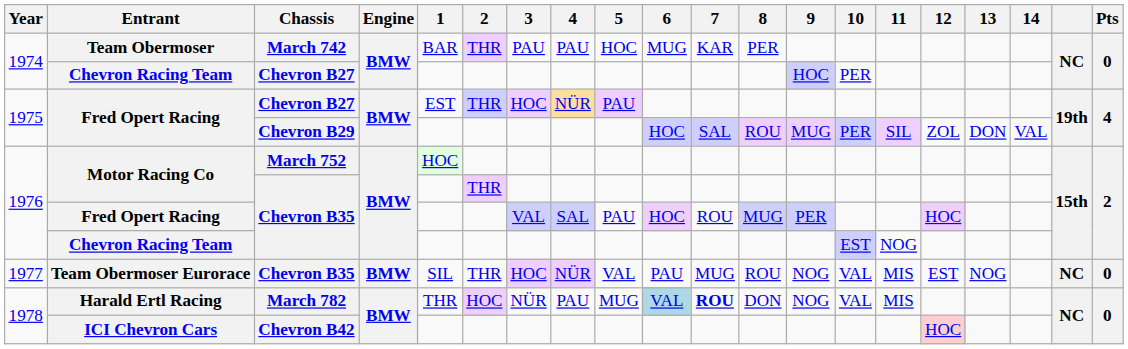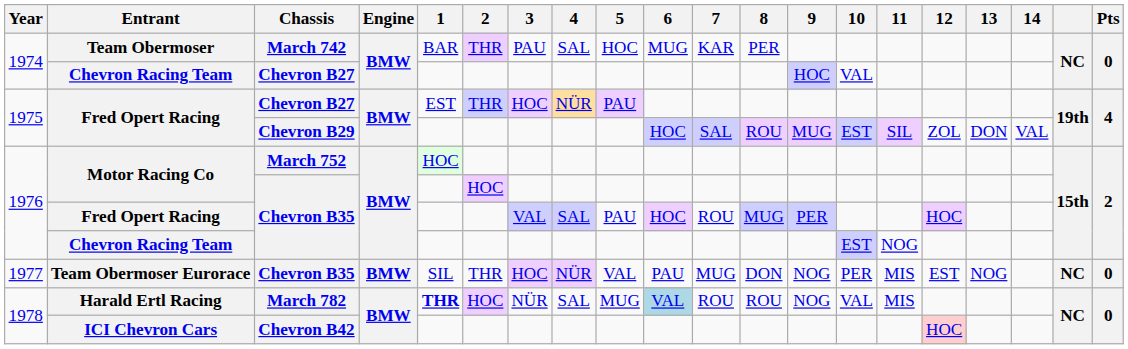 <table class="wikitable" style="text-align:center; font-size:90%">
 <tr>
 <th>Year</th>
 <th>Entrant</th>
 <th>Chassis</th>
 <th>Engine</th>
 <th>1</th>
 <th>2</th>
 <th>3</th>
 <th>4</th>
 <th>5</th>
 <th>6</th>
 <th>7</th>
 <th>8</th>
 <th>9</th>
 <th>10</th>
 <th>11</th>
 <th>12</th>
 <th>13</th>
 <th>14</th>
 <th></th>
 <th>Pts</th>
 </tr>
 <tr>
 <td rowspan=2><a href='#'>1974</a></td>
 <th>Team Obermoser</th>
 <th><a href='#'>March 742</a></th>
 <th rowspan=2><a href='#'>BMW</a></th>
 <td><a href='#'>BAR</a></td>
 <td style="background:#efcfff;"><a href='#'>THR</a><br></td>
 <td><a href='#'>PAU</a></td>
-<td><a href='#'>PAU</a></td>
+<td><a href='#'>SAL</a></td>
 <td><a href='#'>HOC</a></td>
 <td><a href='#'>MUG</a></td>
 <td><a href='#'>KAR</a></td>
 <td><a href='#'>PER</a></td>
 <td></td>
 <td></td>
 <td></td>
 <td></td>
 <td></td>
 <td></td>
 <th rowspan=2>NC</th>
 <th rowspan=2>0</th>
 </tr>
 <tr>
 <th><a href='#'>Chevron Racing Team</a></th>
 <th><a href='#'>Chevron B27</a></th>
 <td></td>
 <td></td>
 <td></td>
 <td></td>
 <td></td>
 <td></td>
 <td></td>
 <td></td>
 <td style="background:#cfcfff;"><a href='#'>HOC</a><br></td>
-<td><a href='#'>PER</a></td>
+<td><a href='#'>VAL</a></td>
 <td></td>
 <td></td>
 <td></td>
 <td></td>
 </tr>
 <tr>
 <td rowspan=2><a href='#'>1975</a></td>
 <th rowspan=2>Fred Opert Racing</th>
 <th><a href='#'>Chevron B27</a></th>
 <th rowspan=2><a href='#'>BMW</a></th>
 <td><a href='#'>EST</a></td>
 <td style="background:#cfcfff;"><a href='#'>THR</a><br></td>
 <td style="background:#efcfff;"><a href='#'>HOC</a><br></td>
 <td style="background:#ffdf9f;"><a href='#'>NÜR</a><br></td>
 <td style="background:#efcfff;"><a href='#'>PAU</a><br></td>
 <td></td>
 <td></td>
 <td></td>
 <td></td>
 <td></td>
 <td></td>
 <td></td>
 <td></td>
 <td></td>
 <th rowspan=2>19th</th>
 <th rowspan=2>4</th>
 </tr>
 <tr>
 <th><a href='#'>Chevron B29</a></th>
 <td></td>
 <td></td>
 <td></td>
 <td></td>
 <td></td>
 <td style="background:#cfcfff;"><a href='#'>HOC</a><br></td>
 <td style="background:#cfcfff;"><a href='#'>SAL</a><br></td>
 <td style="background:#efcfff;"><a href='#'>ROU</a><br></td>
 <td style="background:#efcfff;"><a href='#'>MUG</a><br></td>
-<td style="background:#cfcfff;"><a href='#'>PER</a><br></td>
+<td style="background:#cfcfff;"><a href='#'>EST</a><br></td>
 <td style="background:#efcfff;"><a href='#'>SIL</a><br></td>
 <td><a href='#'>ZOL</a></td>
 <td><a href='#'>DON</a></td>
 <td><a href='#'>VAL</a></td>
 </tr>
 <tr>
 <td rowspan=4><a href='#'>1976</a></td>
 <th rowspan=2>Motor Racing Co</th>
 <th><a href='#'>March 752</a></th>
 <th rowspan=4><a href='#'>BMW</a></th>
 <td style="background:#dfffdf;"><a href='#'>HOC</a><br><small></small></td>
 <td></td>
 <td></td>
 <td></td>
 <td></td>
 <td></td>
 <td></td>
 <td></td>
 <td></td>
 <td></td>
 <td></td>
 <td></td>
 <td></td>
 <td></td>
 <th rowspan=4>15th</th>
 <th rowspan=4>2</th>
 </tr>
 <tr>
 <th rowspan=3><a href='#'>Chevron B35</a></th>
 <td></td>
-<td style="background:#efcfff;"><a href='#'>THR</a><br></td>
+<td style="background:#efcfff;"><a href='#'>HOC</a><br></td>
 <td></td>
 <td></td>
 <td></td>
 <td></td>
 <td></td>
 <td></td>
 <td></td>
 <td></td>
 <td></td>
 <td></td>
 <td></td>
 <td></td>
 </tr>
 <tr>
 <th>Fred Opert Racing</th>
 <td></td>
 <td></td>
 <td style="background:#cfcfff;"><a href='#'>VAL</a><br></td>
 <td style="background:#cfcfff;"><a href='#'>SAL</a><br></td>
 <td><a href='#'>PAU</a></td>
 <td style="background:#efcfff;"><a href='#'>HOC</a><br></td>
 <td><a href='#'>ROU</a></td>
 <td style="background:#cfcfff;"><a href='#'>MUG</a><br></td>
 <td style="background:#cfcfff;"><a href='#'>PER</a><br></td>
 <td></td>
 <td></td>
 <td style="background:#efcfff;"><a href='#'>HOC</a><br></td>
 <td></td>
 <td></td>
 </tr>
 <tr>
 <th><a href='#'>Chevron Racing Team</a></th>
 <td></td>
 <td></td>
 <td></td>
 <td></td>
 <td></td>
 <td></td>
 <td></td>
 <td></td>
 <td></td>
 <td style="background:#cfcfff;"><a href='#'>EST</a><br></td>
 <td><a href='#'>NOG</a></td>
 <td></td>
 <td></td>
 <td></td>
 </tr>
 <tr>
 <td><a href='#'>1977</a></td>
 <th>Team Obermoser Eurorace</th>
 <th><a href='#'>Chevron B35</a></th>
 <th><a href='#'>BMW</a></th>
 <td><a href='#'>SIL</a></td>
 <td><a href='#'>THR</a></td>
 <td style="background:#efcfff;"><a href='#'>HOC</a><br></td>
 <td style="background:#efcfff;"><a href='#'>NÜR</a><br></td>
 <td><a href='#'>VAL</a></td>
 <td><a href='#'>PAU</a></td>
 <td><a href='#'>MUG</a></td>
-<td><a href='#'>ROU</a></td>
+<td><a href='#'>DON</a></td>
 <td><a href='#'>NOG</a></td>
-<td><a href='#'>VAL</a></td>
+<td><a href='#'>PER</a></td>
 <td><a href='#'>MIS</a></td>
 <td><a href='#'>EST</a></td>
 <td><a href='#'>NOG</a></td>
 <td></td>
 <th>NC</th>
 <th>0</th>
 </tr>
 <tr>
 <td rowspan=2><a href='#'>1978</a></td>
 <th>Harald Ertl Racing</th>
 <th><a href='#'>March 782</a></th>
 <th rowspan=2><a href='#'>BMW</a></th>
-<td><a href='#'>THR</a></td>
+<td><strong><a href='#'>THR</a></strong></td>
 <td style="background:#efcfff;"><a href='#'>HOC</a><br></td>
 <td><a href='#'>NÜR</a></td>
-<td><a href='#'>PAU</a></td>
+<td><a href='#'>SAL</a></td>
 <td><a href='#'>MUG</a></td>
 <td style="background: lightblue;"><a href='#'>VAL</a></td>
-<td><strong><a href='#'>ROU</a></strong></td>
-<td><a href='#'>DON</a></td>
+<td><a href='#'>ROU</a></td>
+<td><a href='#'>ROU</a></td>
 <td><a href='#'>NOG</a></td>
 <td><a href='#'>VAL</a></td>
 <td><a href='#'>MIS</a></td>
 <td></td>
 <td></td>
 <td></td>
 <th rowspan=2>NC</th>
 <th rowspan=2>0</th>
 </tr>
 <tr>
 <th><a href='#'>ICI Chevron Cars</a></th>
 <th><a href='#'>Chevron B42</a></th>
 <td></td>
 <td></td>
 <td></td>
 <td></td>
 <td></td>
 <td></td>
 <td></td>
 <td></td>
 <td></td>
 <td></td>
 <td></td>
 <td style="background:#ffcfcf;"><a href='#'>HOC</a><br></td>
 <td></td>
 <td></td>
 </tr>
 </table>
